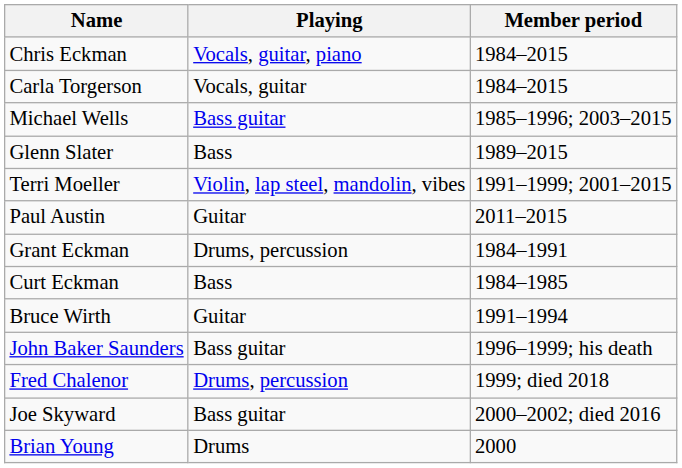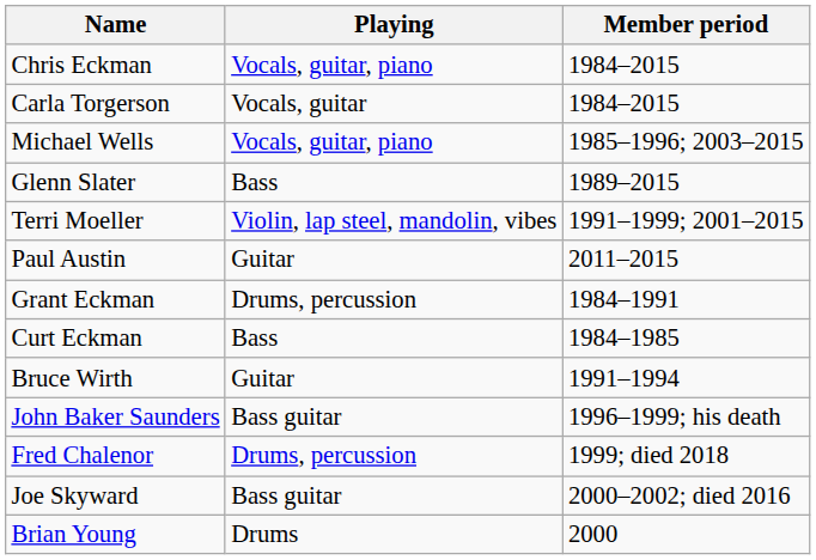 <table class="wikitable">
 <tr>
 <th><strong>Name</strong></th>
 <th><strong>Playing</strong></th>
 <th><strong>Member period</strong></th>
 </tr>
 <tr>
 <td>Chris Eckman</td>
 <td><a href='#'>Vocals</a>, <a href='#'>guitar</a>, <a href='#'>piano</a></td>
 <td>1984–2015</td>
 </tr>
 <tr>
 <td>Carla Torgerson</td>
 <td>Vocals, guitar</td>
 <td>1984–2015</td>
 </tr>
 <tr>
 <td>Michael Wells</td>
-<td><a href='#'>Bass guitar</a></td>
+<td><a href='#'>Vocals</a>, <a href='#'>guitar</a>, <a href='#'>piano</a></td>
 <td>1985–1996; 2003–2015</td>
 </tr>
 <tr>
 <td>Glenn Slater</td>
 <td>Bass</td>
 <td>1989–2015</td>
 </tr>
 <tr>
 <td>Terri Moeller</td>
 <td><a href='#'>Violin</a>, <a href='#'>lap steel</a>, <a href='#'>mandolin</a>, vibes</td>
 <td>1991–1999; 2001–2015</td>
 </tr>
 <tr>
 <td>Paul Austin</td>
 <td>Guitar</td>
 <td>2011–2015</td>
 </tr>
 <tr>
 <td>Grant Eckman</td>
 <td>Drums, percussion</td>
 <td>1984–1991</td>
 </tr>
 <tr>
 <td>Curt Eckman</td>
 <td>Bass</td>
 <td>1984–1985</td>
 </tr>
 <tr>
 <td>Bruce Wirth</td>
 <td>Guitar</td>
 <td>1991–1994</td>
 </tr>
 <tr>
 <td><a href='#'>John Baker Saunders</a></td>
 <td>Bass guitar</td>
 <td>1996–1999; his death</td>
 </tr>
 <tr>
 <td><a href='#'>Fred Chalenor</a></td>
 <td><a href='#'>Drums</a>, <a href='#'>percussion</a></td>
 <td>1999; died 2018</td>
 </tr>
 <tr>
 <td>Joe Skyward</td>
 <td>Bass guitar</td>
 <td>2000–2002; died 2016</td>
 </tr>
 <tr>
 <td><a href='#'>Brian Young</a></td>
 <td>Drums</td>
 <td>2000</td>
 </tr>
 </table>
